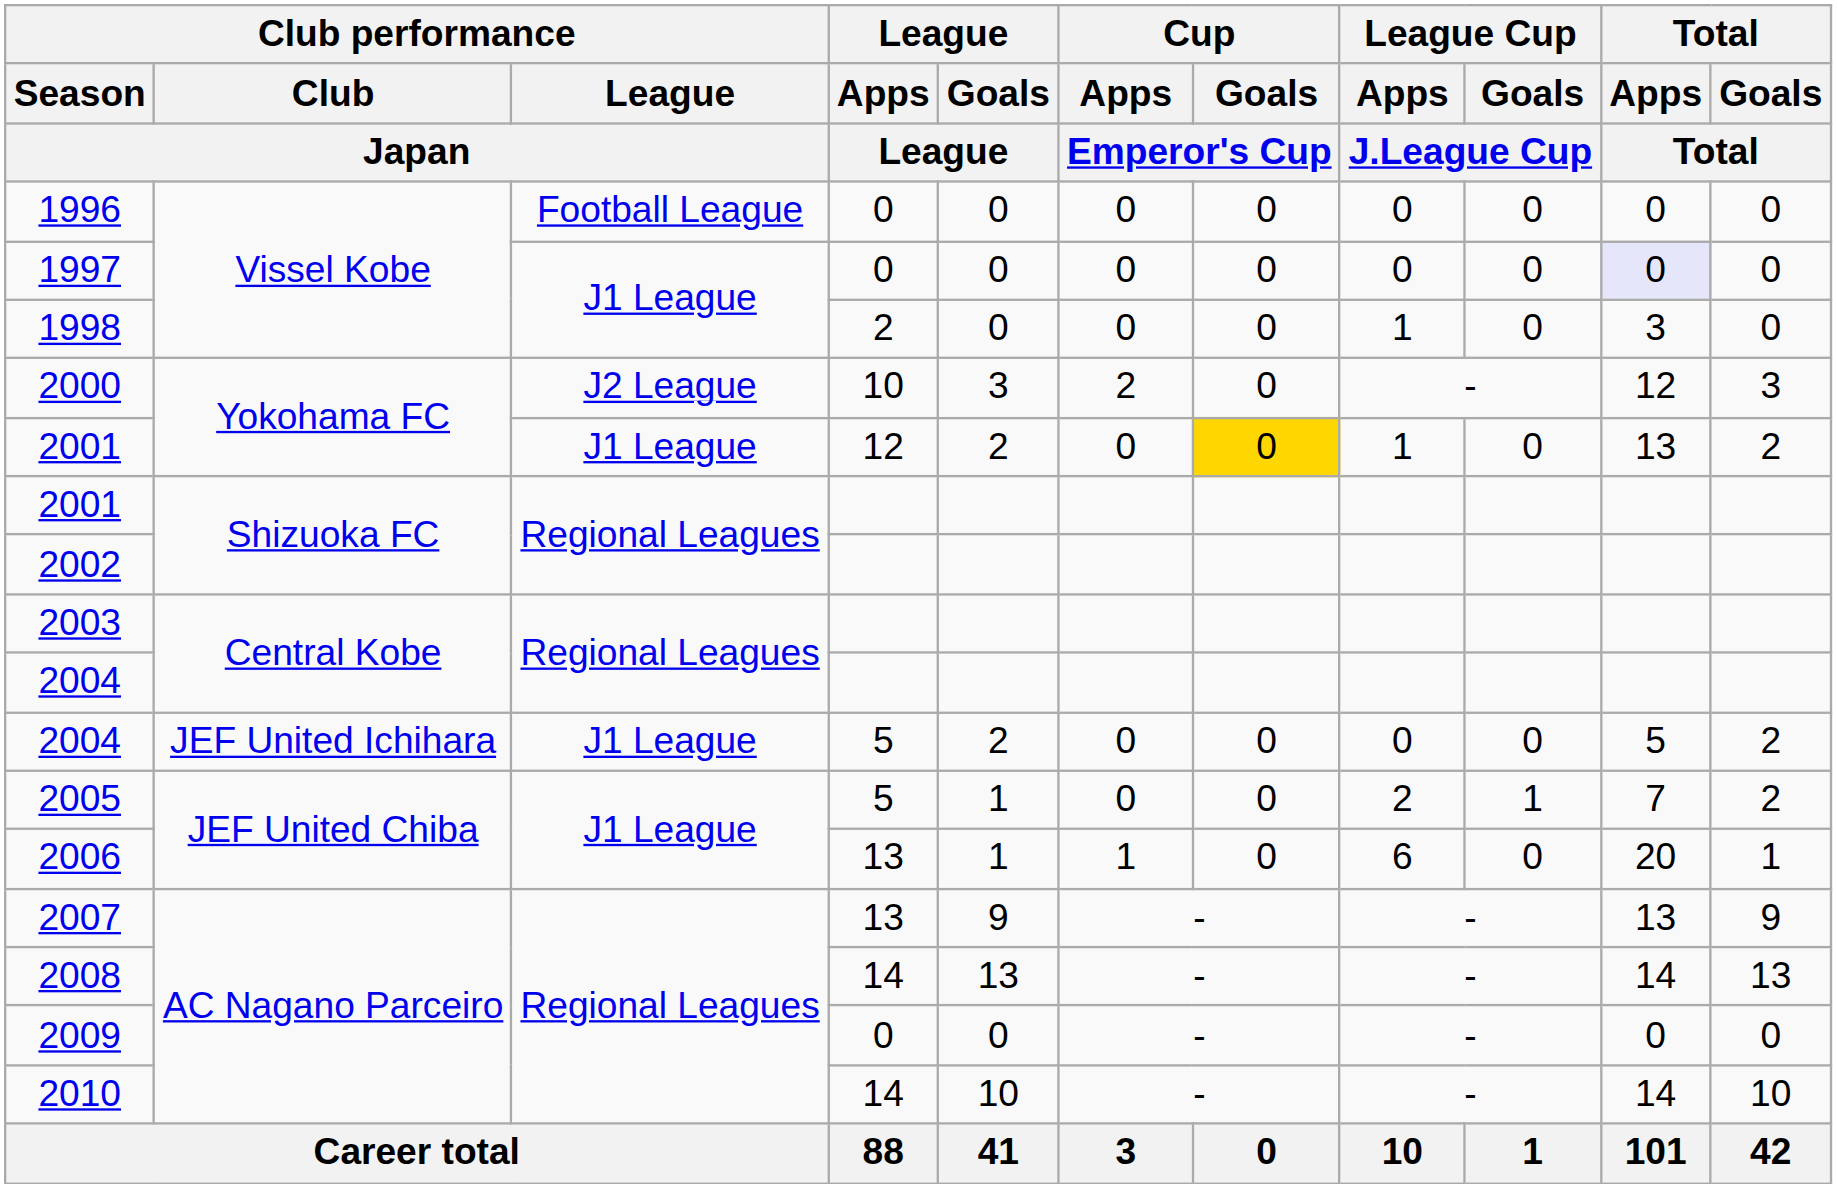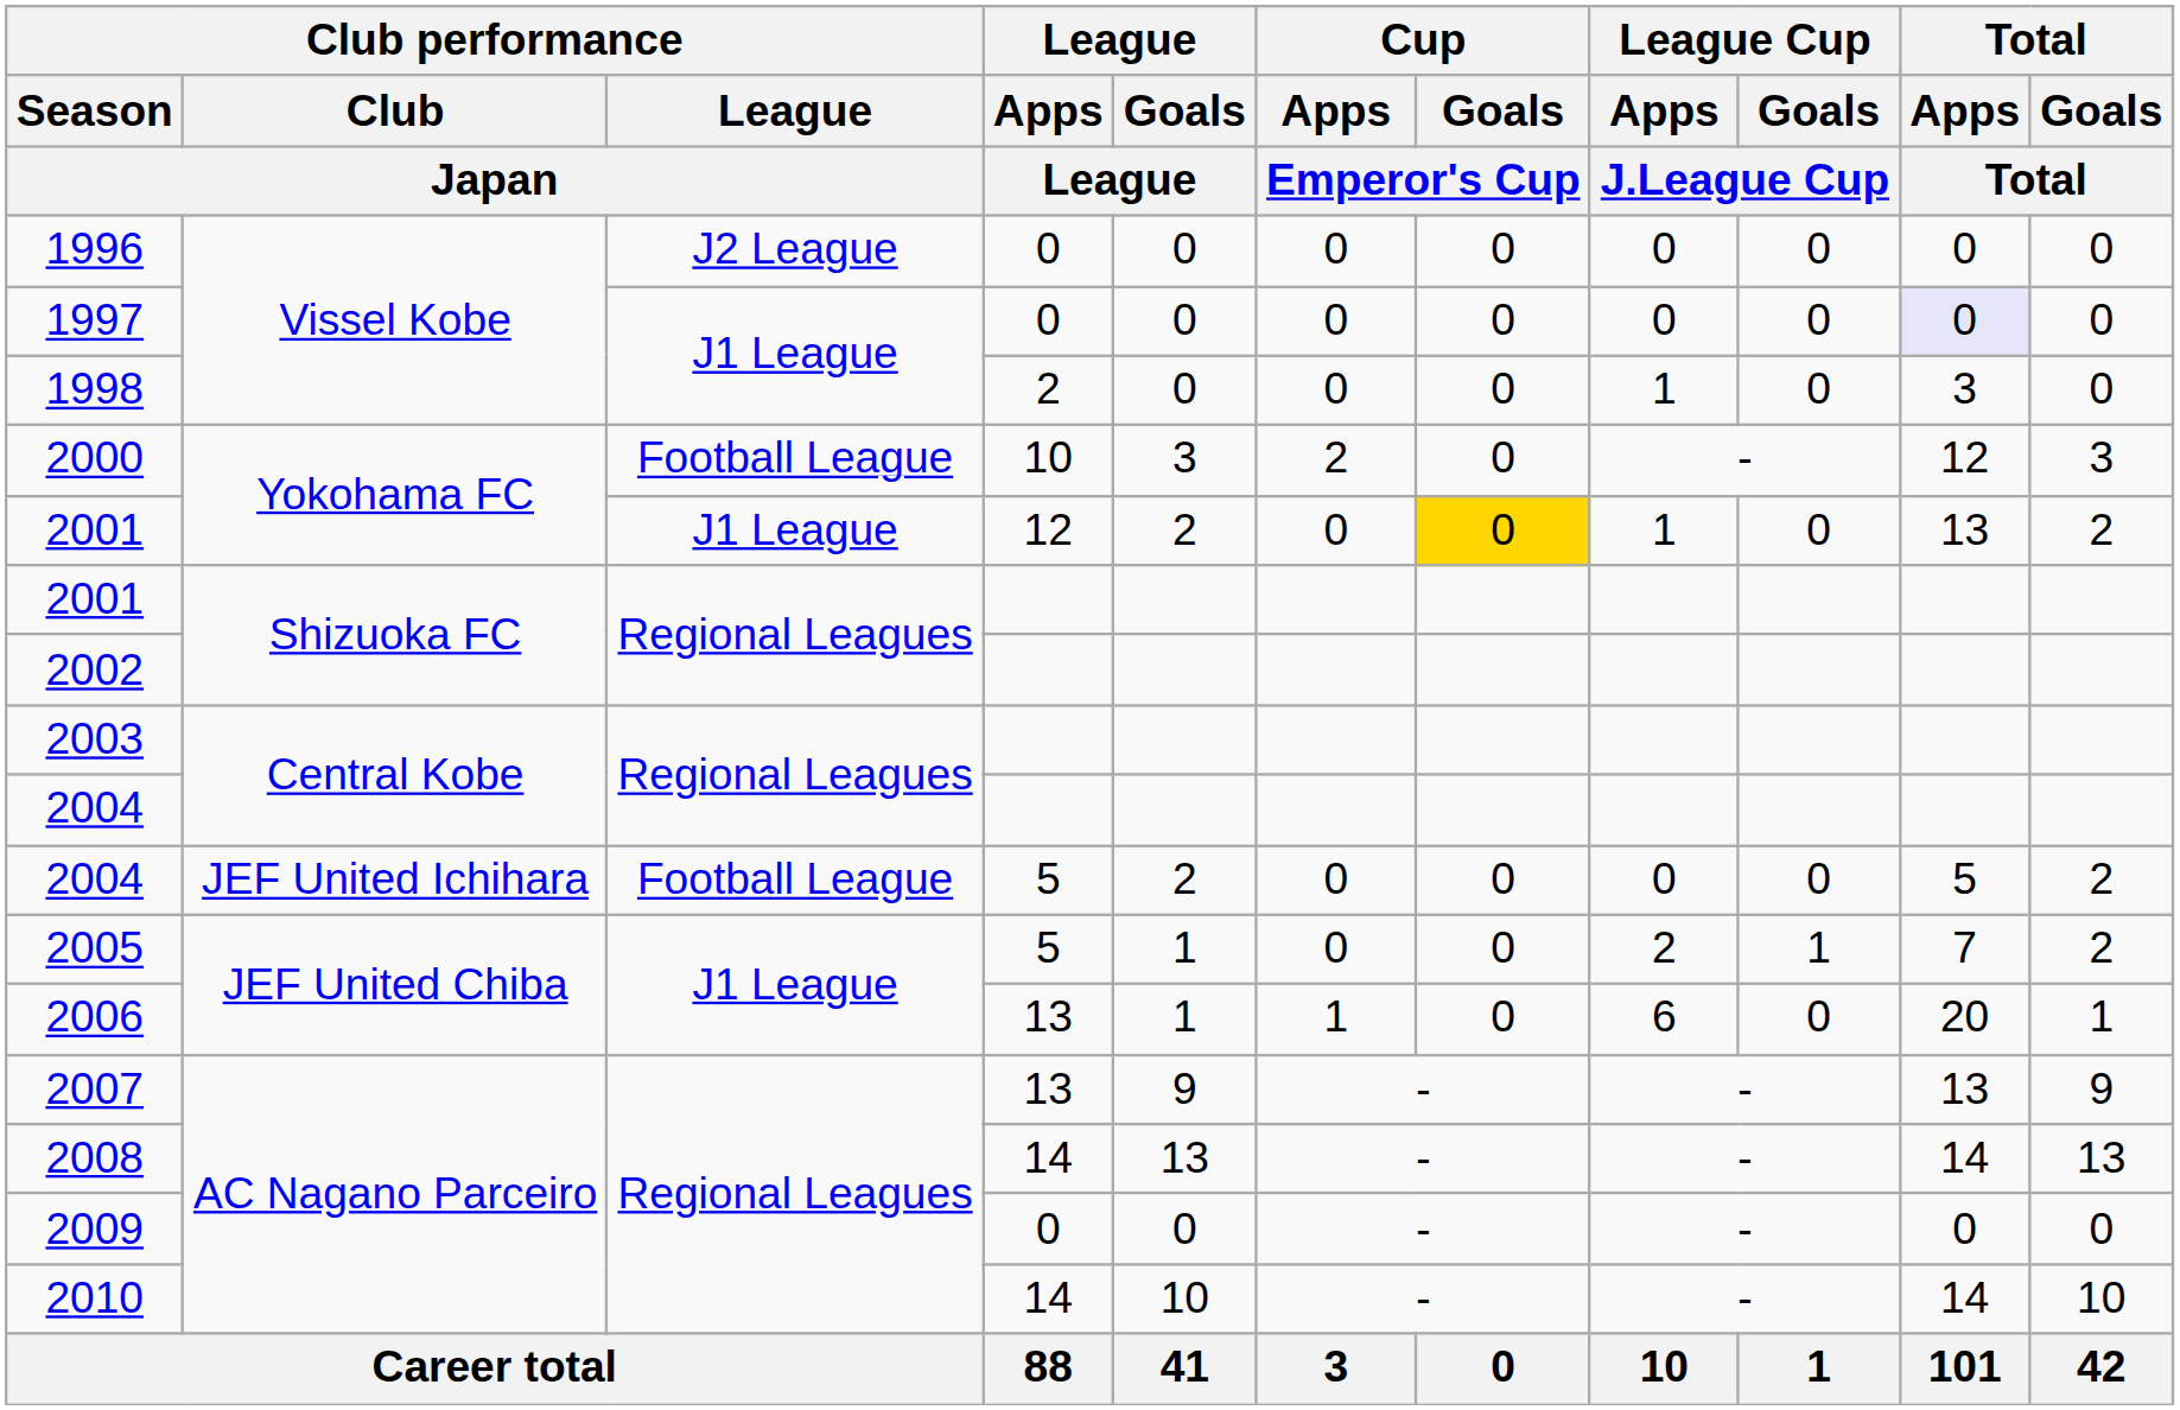 <table class="wikitable" style="text-align:center">
 <tr>
 <th colspan=3>Club performance</th>
 <th colspan=2>League</th>
 <th colspan=2>Cup</th>
 <th colspan=2>League Cup</th>
 <th colspan=2>Total</th>
 </tr>
 <tr>
 <th>Season</th>
 <th>Club</th>
 <th>League</th>
 <th>Apps</th>
 <th>Goals</th>
 <th>Apps</th>
 <th>Goals</th>
 <th>Apps</th>
 <th>Goals</th>
 <th>Apps</th>
 <th>Goals</th>
 </tr>
 <tr>
 <th colspan=3>Japan</th>
 <th colspan=2>League</th>
 <th colspan=2><a href='#'>Emperor's Cup</a></th>
 <th colspan=2><a href='#'>J.League Cup</a></th>
 <th colspan=2>Total</th>
 </tr>
 <tr>
 <td><a href='#'>1996</a></td>
 <td rowspan="3"><a href='#'>Vissel Kobe</a></td>
-<td><a href='#'>Football League</a></td>
+<td><a href='#'>J2 League</a></td>
 <td>0</td>
 <td>0</td>
 <td>0</td>
 <td>0</td>
 <td>0</td>
 <td>0</td>
 <td>0</td>
 <td>0</td>
 </tr>
 <tr>
 <td><a href='#'>1997</a></td>
 <td rowspan="2"><a href='#'>J1 League</a></td>
 <td>0</td>
 <td>0</td>
 <td>0</td>
 <td>0</td>
 <td>0</td>
 <td>0</td>
 <td style="background: lavender;">0</td>
 <td>0</td>
 </tr>
 <tr>
 <td><a href='#'>1998</a></td>
 <td>2</td>
 <td>0</td>
 <td>0</td>
 <td>0</td>
 <td>1</td>
 <td>0</td>
 <td>3</td>
 <td>0</td>
 </tr>
 <tr>
 <td><a href='#'>2000</a></td>
 <td rowspan="2"><a href='#'>Yokohama FC</a></td>
-<td><a href='#'>J2 League</a></td>
+<td><a href='#'>Football League</a></td>
 <td>10</td>
 <td>3</td>
 <td>2</td>
 <td>0</td>
 <td colspan="2">-</td>
 <td>12</td>
 <td>3</td>
 </tr>
 <tr>
 <td><a href='#'>2001</a></td>
 <td><a href='#'>J1 League</a></td>
 <td>12</td>
 <td>2</td>
 <td>0</td>
 <td style="background: gold;">0</td>
 <td>1</td>
 <td>0</td>
 <td>13</td>
 <td>2</td>
 </tr>
 <tr>
 <td><a href='#'>2001</a></td>
 <td rowspan="2"><a href='#'>Shizuoka FC</a></td>
 <td rowspan="2"><a href='#'>Regional Leagues</a></td>
 <td></td>
 <td></td>
 <td></td>
 <td></td>
 <td></td>
 <td></td>
 <td></td>
 <td></td>
 </tr>
 <tr>
 <td><a href='#'>2002</a></td>
 <td></td>
 <td></td>
 <td></td>
 <td></td>
 <td></td>
 <td></td>
 <td></td>
 <td></td>
 </tr>
 <tr>
 <td><a href='#'>2003</a></td>
 <td rowspan="2"><a href='#'>Central Kobe</a></td>
 <td rowspan="2"><a href='#'>Regional Leagues</a></td>
 <td></td>
 <td></td>
 <td></td>
 <td></td>
 <td></td>
 <td></td>
 <td></td>
 <td></td>
 </tr>
 <tr>
 <td><a href='#'>2004</a></td>
 <td></td>
 <td></td>
 <td></td>
 <td></td>
 <td></td>
 <td></td>
 <td></td>
 <td></td>
 </tr>
 <tr>
 <td><a href='#'>2004</a></td>
 <td><a href='#'>JEF United Ichihara</a></td>
-<td><a href='#'>J1 League</a></td>
+<td><a href='#'>Football League</a></td>
 <td>5</td>
 <td>2</td>
 <td>0</td>
 <td>0</td>
 <td>0</td>
 <td>0</td>
 <td>5</td>
 <td>2</td>
 </tr>
 <tr>
 <td><a href='#'>2005</a></td>
 <td rowspan="2"><a href='#'>JEF United Chiba</a></td>
 <td rowspan="2"><a href='#'>J1 League</a></td>
 <td>5</td>
 <td>1</td>
 <td>0</td>
 <td>0</td>
 <td>2</td>
 <td>1</td>
 <td>7</td>
 <td>2</td>
 </tr>
 <tr>
 <td><a href='#'>2006</a></td>
 <td>13</td>
 <td>1</td>
 <td>1</td>
 <td>0</td>
 <td>6</td>
 <td>0</td>
 <td>20</td>
 <td>1</td>
 </tr>
 <tr>
 <td><a href='#'>2007</a></td>
 <td rowspan="4"><a href='#'>AC Nagano Parceiro</a></td>
 <td rowspan="4"><a href='#'>Regional Leagues</a></td>
 <td>13</td>
 <td>9</td>
 <td colspan="2">-</td>
 <td colspan="2">-</td>
 <td>13</td>
 <td>9</td>
 </tr>
 <tr>
 <td><a href='#'>2008</a></td>
 <td>14</td>
 <td>13</td>
 <td colspan="2">-</td>
 <td colspan="2">-</td>
 <td>14</td>
 <td>13</td>
 </tr>
 <tr>
 <td><a href='#'>2009</a></td>
 <td>0</td>
 <td>0</td>
 <td colspan="2">-</td>
 <td colspan="2">-</td>
 <td>0</td>
 <td>0</td>
 </tr>
 <tr>
 <td><a href='#'>2010</a></td>
 <td>14</td>
 <td>10</td>
 <td colspan="2">-</td>
 <td colspan="2">-</td>
 <td>14</td>
 <td>10</td>
 </tr>
 <tr>
 <th colspan=3>Career total</th>
 <th>88</th>
 <th>41</th>
 <th>3</th>
 <th>0</th>
 <th>10</th>
 <th>1</th>
 <th>101</th>
 <th>42</th>
 </tr>
 </table>
